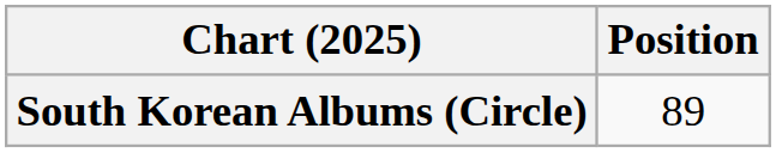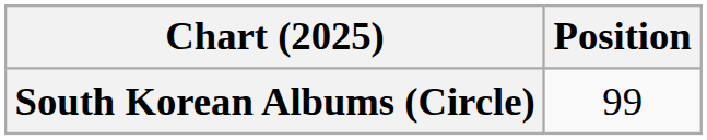 <table class="wikitable plainrowheaders" style="text-align:center">
 <tr>
 <th scope="col">Chart (2025)</th>
 <th scope="col">Position</th>
 </tr>
 <tr>
 <th scope="row">South Korean Albums (Circle)</th>
-<td>89</td>
+<td>99</td>
 </tr>
 </table>
